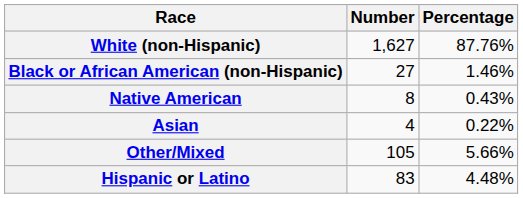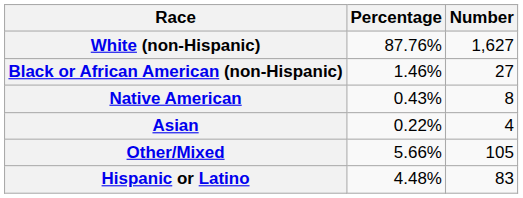 <table class="wikitable" style="text-align:right">
 <tr>
 <th scope="col">Race</th>
+<th scope="col">Percentage</th>
 <th scope="col">Number</th>
-<th scope="col">Percentage</th>
 </tr>
 <tr>
 <th scope="row"><a href='#'>White</a> (non-Hispanic)</th>
+<td>87.76%</td>
 <td>1,627</td>
-<td>87.76%</td>
 </tr>
 <tr>
 <th scope="row"><a href='#'>Black or African American</a> (non-Hispanic)</th>
+<td>1.46%</td>
 <td>27</td>
-<td>1.46%</td>
 </tr>
 <tr>
 <th scope="row"><a href='#'>Native American</a></th>
+<td>0.43%</td>
 <td>8</td>
-<td>0.43%</td>
 </tr>
 <tr>
 <th scope="row"><a href='#'>Asian</a></th>
+<td>0.22%</td>
 <td>4</td>
-<td>0.22%</td>
 </tr>
 <tr>
 <th scope="row"><a href='#'>Other/Mixed</a></th>
+<td>5.66%</td>
 <td>105</td>
-<td>5.66%</td>
 </tr>
 <tr>
 <th scope="row"><a href='#'>Hispanic</a> or <a href='#'>Latino</a></th>
+<td>4.48%</td>
 <td>83</td>
-<td>4.48%</td>
 </tr>
 </table>
